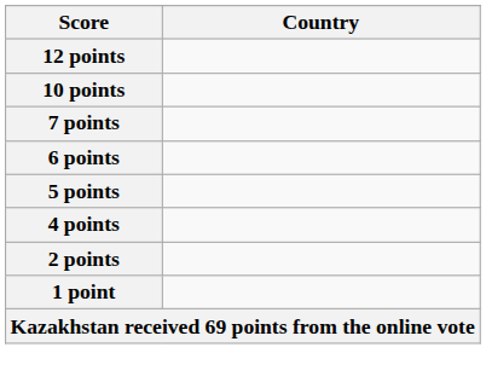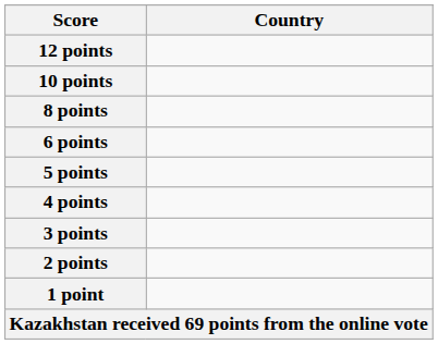 <table class="wikitable">
 <tr>
 </tr>
 <tr>
 <th scope="col" width="33%">Score</th>
 <th scope="col">Country</th>
 </tr>
 <tr>
 <th scope="row">12 points</th>
 <td></td>
 </tr>
 <tr>
 <th scope="row">10 points</th>
 <td></td>
 </tr>
 <tr>
-<th scope="row">7 points</th>
+<th scope="row">8 points</th>
 <td></td>
 </tr>
 <tr>
 <th scope="row">6 points</th>
 <td></td>
 </tr>
 <tr>
 <th scope="row">5 points</th>
 <td></td>
 </tr>
 <tr>
 <th scope="row">4 points</th>
 <td></td>
 </tr>
 <tr>
+<th scope="row">3 points</th>
+<td></td>
+</tr>
+<tr>
 <th scope="row">2 points</th>
 <td></td>
 </tr>
 <tr>
 <th scope="row">1 point</th>
 <td></td>
 </tr>
 <tr>
 <th colspan="2">Kazakhstan received 69 points from the online vote</th>
 </tr>
 </table>
